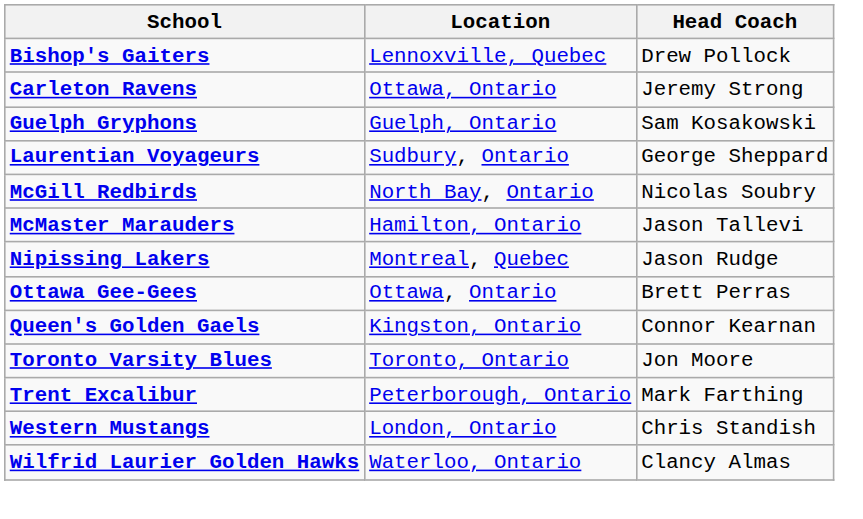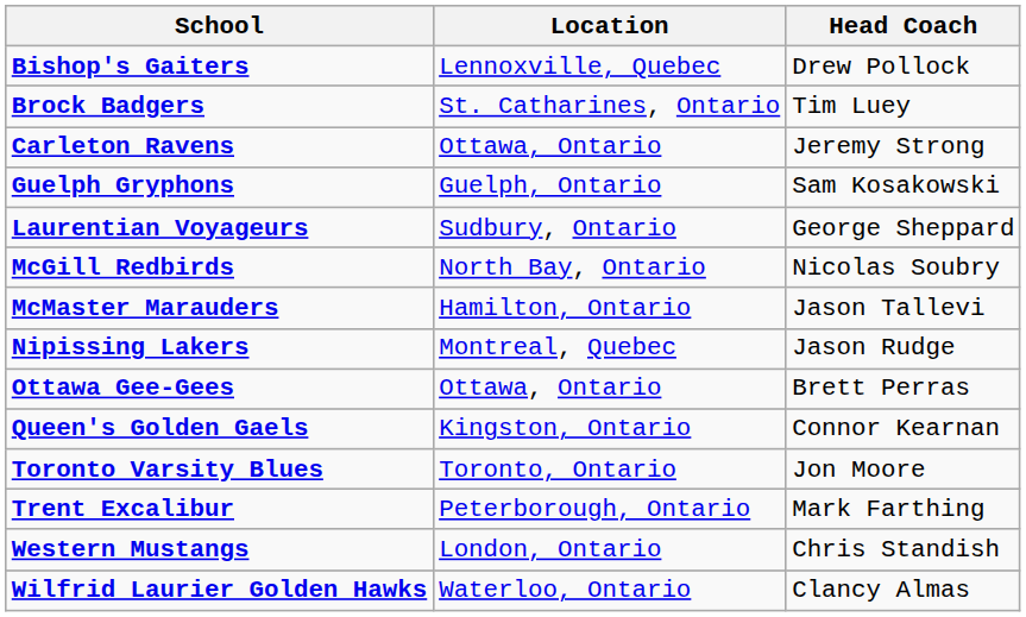 <table class="wikitable" ->
 <tr>
 <th>School</th>
 <th>Location</th>
 <th>Head Coach</th>
 </tr>
 <tr>
 <td><strong><a href='#'>Bishop's Gaiters</a></strong></td>
 <td><a href='#'>Lennoxville, Quebec</a></td>
 <td>Drew Pollock</td>
+</tr>
+<tr>
+<td><strong><a href='#'>Brock Badgers</a></strong></td>
+<td><a href='#'>St. Catharines</a>, <a href='#'>Ontario</a></td>
+<td>Tim Luey</td>
 </tr>
 <tr>
 <td><strong><a href='#'>Carleton Ravens</a></strong></td>
 <td><a href='#'>Ottawa, Ontario</a></td>
 <td>Jeremy Strong</td>
 </tr>
 <tr>
 <td><strong><a href='#'>Guelph Gryphons</a></strong></td>
 <td><a href='#'>Guelph, Ontario</a></td>
 <td>Sam Kosakowski</td>
 </tr>
 <tr>
 <td><strong><a href='#'>Laurentian Voyageurs</a></strong></td>
 <td><a href='#'>Sudbury</a>, <a href='#'>Ontario</a></td>
 <td>George Sheppard</td>
 </tr>
 <tr>
 <td><strong><a href='#'>McGill Redbirds</a></strong></td>
 <td><a href='#'>North Bay</a>, <a href='#'>Ontario</a></td>
 <td>Nicolas Soubry</td>
 </tr>
 <tr>
 <td><strong><a href='#'>McMaster Marauders</a></strong></td>
 <td><a href='#'>Hamilton, Ontario</a></td>
 <td>Jason Tallevi</td>
 </tr>
 <tr>
 <td><strong><a href='#'>Nipissing Lakers</a></strong></td>
 <td><a href='#'>Montreal</a>, <a href='#'>Quebec</a></td>
 <td>Jason Rudge</td>
 </tr>
 <tr>
 <td><strong><a href='#'>Ottawa Gee-Gees</a></strong></td>
 <td><a href='#'>Ottawa</a>, <a href='#'>Ontario</a></td>
 <td>Brett Perras</td>
 </tr>
 <tr>
 <td><strong><a href='#'>Queen's Golden Gaels</a></strong></td>
 <td><a href='#'>Kingston, Ontario</a></td>
 <td>Connor Kearnan</td>
 </tr>
 <tr>
 <td><strong><a href='#'>Toronto Varsity Blues</a></strong></td>
 <td><a href='#'>Toronto, Ontario</a></td>
 <td>Jon Moore</td>
 </tr>
 <tr>
 <td><strong><a href='#'>Trent Excalibur</a></strong></td>
 <td><a href='#'>Peterborough, Ontario</a></td>
 <td>Mark Farthing</td>
 </tr>
 <tr>
 <td><strong><a href='#'>Western Mustangs</a></strong></td>
 <td><a href='#'>London, Ontario</a></td>
 <td>Chris Standish</td>
 </tr>
 <tr>
 <td><strong><a href='#'>Wilfrid Laurier Golden Hawks</a></strong></td>
 <td><a href='#'>Waterloo, Ontario</a></td>
 <td>Clancy Almas</td>
 </tr>
 </table>
